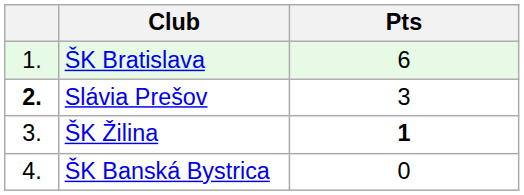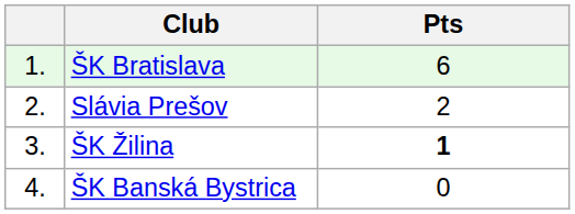 <table class="wikitable">
 <tr>
 <th width="30"></th>
 <th width="150">Club</th>
 <th width="150">Pts</th>
 </tr>
 <tr bgcolor="#e6fae6" align="center">
 <td>1.</td>
 <td align="left"><a href='#'>ŠK Bratislava</a></td>
 <td>6</td>
 </tr>
 <tr bgcolor="#FFFFFF" align="center">
-<td><strong>2.</strong></td>
+<td>2.</td>
 <td align="left"><a href='#'>Slávia Prešov</a></td>
-<td>3</td>
+<td>2</td>
 </tr>
 <tr bgcolor="#FFFFFF" align="center">
 <td>3.</td>
 <td align="left"><a href='#'>ŠK Žilina</a></td>
 <td><strong>1</strong></td>
 </tr>
 <tr bgcolor="#FFFFFF" align="center">
 <td>4.</td>
 <td align="left"><a href='#'>ŠK Banská Bystrica</a></td>
 <td>0</td>
 </tr>
 </table>
